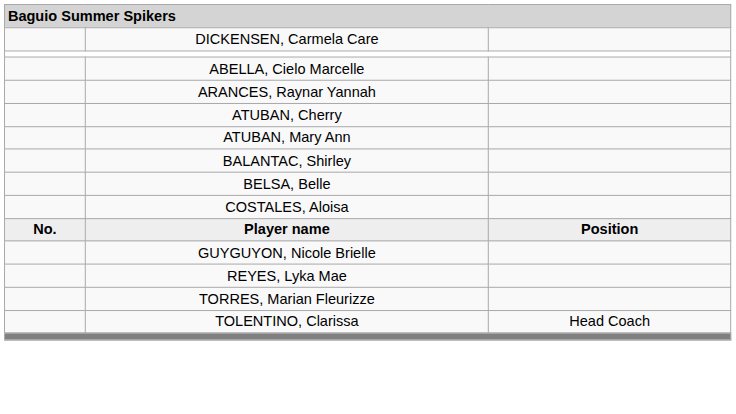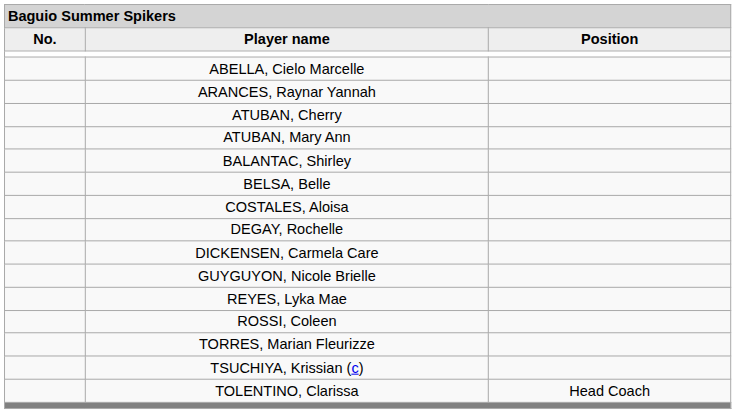 <table class="wikitable collapsible autocollapse"  style="text-align:center; font-size:90%; width:50em">
 <tr>
 <th style="background:#D4D4D4; text-align:left;" colspan=3>Baguio Summer Spikers</th>
 </tr>
-<tr>
-<td align=center></td>
-<td>DICKENSEN, Carmela Care</td>
-<td align=center></td>
+<tr style="background:#EEEEEE; font-weight:bold;">
+<td width=10%>No.</td>
+<td width=50%>Player name</td>
+<td width=30%>Position</td>
 </tr>
 <tr style="background:#FFFFFF;">
 <td colspan=3 align=center></td>
 </tr>
 <tr>
 <td align=center></td>
 <td>ABELLA, Cielo Marcelle</td>
 <td align=center></td>
 </tr>
 <tr>
 <td align=center></td>
 <td>ARANCES, Raynar Yannah</td>
 <td align=center></td>
 </tr>
 <tr>
 <td align=center></td>
 <td>ATUBAN, Cherry</td>
 <td align=center></td>
 </tr>
 <tr>
 <td align=center></td>
 <td>ATUBAN, Mary Ann</td>
 <td align=center></td>
 </tr>
 <tr>
 <td align=center></td>
 <td>BALANTAC, Shirley</td>
 <td align=center></td>
 </tr>
 <tr>
 <td align=center></td>
 <td>BELSA, Belle</td>
 <td align=center></td>
 </tr>
 <tr>
 <td align=center></td>
 <td>COSTALES, Aloisa</td>
 <td align=center></td>
 </tr>
-<tr style="background:#EEEEEE; font-weight:bold;">
-<td width=10%>No.</td>
-<td width=50%>Player name</td>
-<td width=30%>Position</td>
+<tr>
+<td align=center></td>
+<td>DEGAY, Rochelle</td>
+<td align=center></td>
+</tr>
+<tr>
+<td align=center></td>
+<td>DICKENSEN, Carmela Care</td>
+<td align=center></td>
 </tr>
 <tr>
 <td align=center></td>
 <td>GUYGUYON, Nicole Brielle</td>
 <td align=center></td>
 </tr>
 <tr>
 <td align=center></td>
 <td>REYES, Lyka Mae</td>
 <td align=center></td>
 </tr>
 <tr>
 <td align=center></td>
+<td>ROSSI, Coleen</td>
+<td align=center></td>
+</tr>
+<tr>
+<td align=center></td>
 <td>TORRES, Marian Fleurizze</td>
+<td align=center></td>
+</tr>
+<tr>
+<td align=center></td>
+<td>TSUCHIYA, Krissian (<a href='#'>c</a>)</td>
 <td align=center></td>
 </tr>
 <tr>
 <td align=center></td>
 <td>TOLENTINO, Clarissa</td>
 <td align=center>Head Coach</td>
 </tr>
 <tr>
 <th style="background:gray;" colspan=3></th>
 </tr>
 <tr>
 </tr>
 </table>
